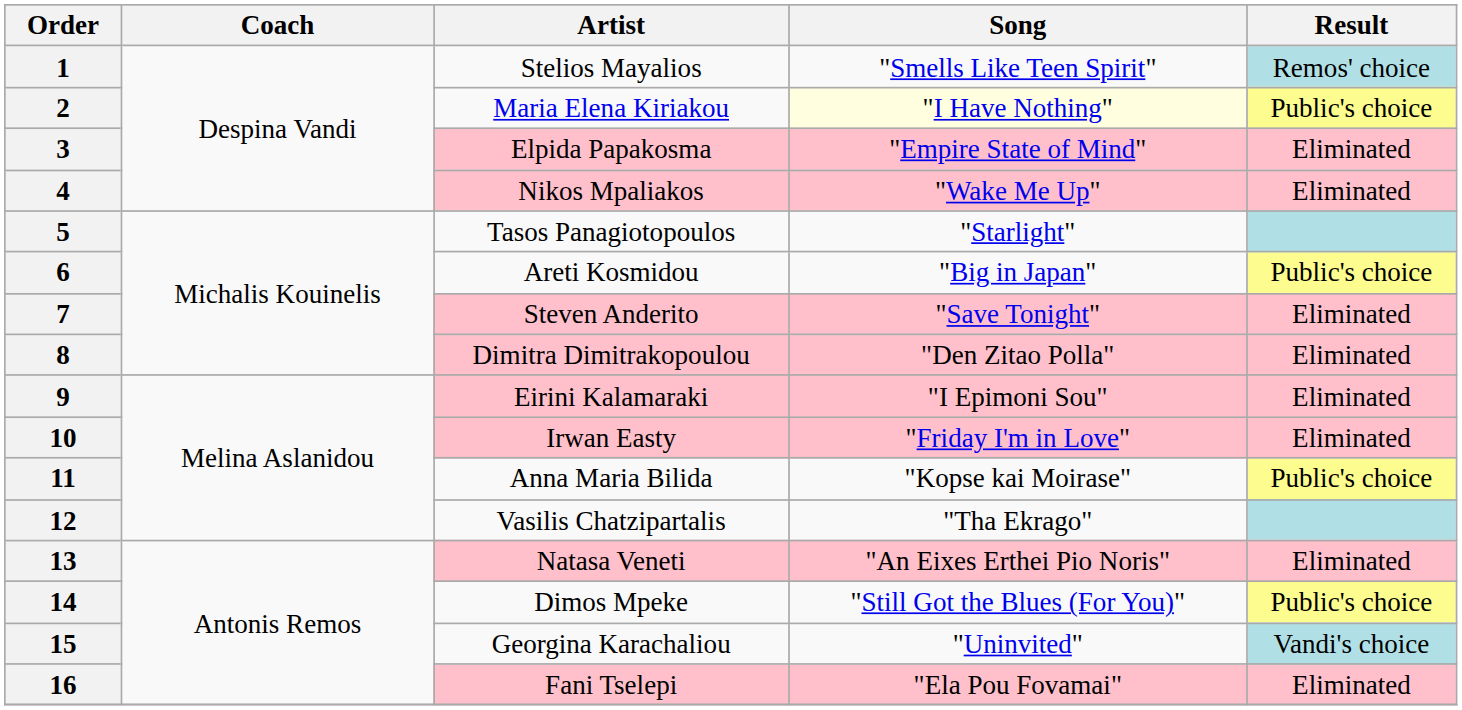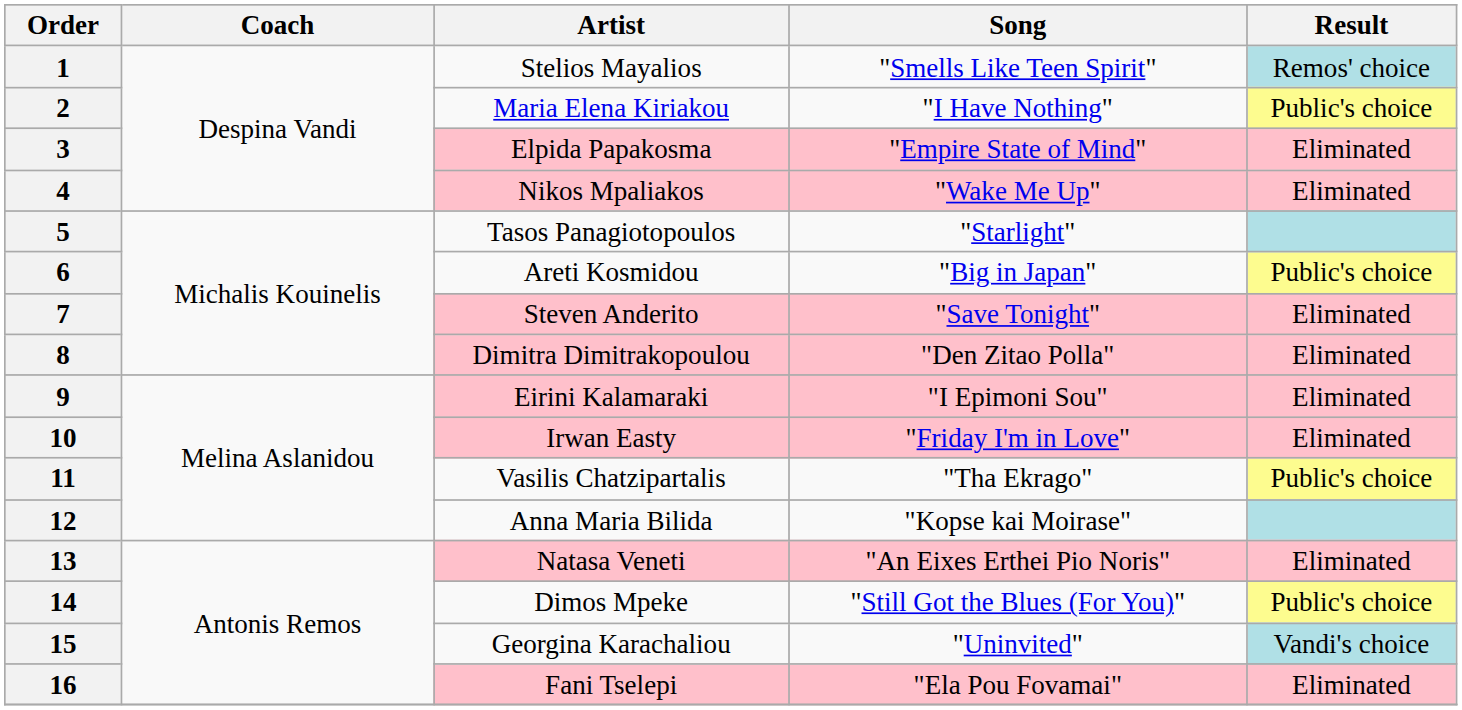 <table class="wikitable" style="text-align:center; line-height:17px; width:68%;">
 <tr>
 <th width="05%">Order</th>
 <th width="15%">Coach</th>
 <th width="17%">Artist</th>
 <th width="22%">Song</th>
 <th width="10%">Result</th>
 </tr>
 <tr>
 <th>1</th>
 <td rowspan="4">Despina Vandi</td>
 <td>Stelios Mayalios</td>
 <td>"<a href='#'>Smells Like Teen Spirit</a>"</td>
 <td style="background:#B0E0E6;">Remos' choice</td>
 </tr>
 <tr>
 <th>2</th>
 <td><a href='#'>Maria Elena Kiriakou</a></td>
-<td style="background: lightyellow;">"<a href='#'>I Have Nothing</a>"</td>
+<td>"<a href='#'>I Have Nothing</a>"</td>
 <td style="background:#fdfc8f;">Public's choice</td>
 </tr>
 <tr>
 <th>3</th>
 <td style="background:pink;">Elpida Papakosma</td>
 <td style="background:pink;">"<a href='#'>Empire State of Mind</a>"</td>
 <td style="background:pink;">Eliminated</td>
 </tr>
 <tr>
 <th>4</th>
 <td style="background:pink;">Nikos Mpaliakos</td>
 <td style="background:pink;">"<a href='#'>Wake Me Up</a>"</td>
 <td style="background:pink;">Eliminated</td>
 </tr>
 <tr>
 <th>5</th>
 <td rowspan="4">Michalis Kouinelis</td>
 <td>Tasos Panagiotopoulos</td>
 <td>"<a href='#'>Starlight</a>"</td>
 <td style="background:#B0E0E6;"></td>
 </tr>
 <tr>
 <th>6</th>
 <td>Areti Kosmidou</td>
 <td>"<a href='#'>Big in Japan</a>"</td>
 <td style="background:#fdfc8f;">Public's choice</td>
 </tr>
 <tr>
 <th>7</th>
 <td style="background:pink;">Steven Anderito</td>
 <td style="background:pink;">"<a href='#'>Save Tonight</a>"</td>
 <td style="background:pink;">Eliminated</td>
 </tr>
 <tr>
 <th>8</th>
 <td style="background:pink;">Dimitra Dimitrakopoulou</td>
 <td style="background:pink;">"Den Zitao Polla"</td>
 <td style="background:pink;">Eliminated</td>
 </tr>
 <tr>
 <th>9</th>
 <td rowspan="4">Melina Aslanidou</td>
 <td style="background:pink;">Eirini Kalamaraki</td>
 <td style="background:pink;">"I Epimoni Sou"</td>
 <td style="background:pink;">Eliminated</td>
 </tr>
 <tr>
 <th>10</th>
 <td style="background:pink;">Irwan Easty</td>
 <td style="background:pink;">"<a href='#'>Friday I'm in Love</a>"</td>
 <td style="background:pink;">Eliminated</td>
 </tr>
 <tr>
 <th>11</th>
-<td>Anna Maria Bilida</td>
-<td>"Kopse kai Moirase"</td>
+<td>Vasilis Chatzipartalis</td>
+<td>"Tha Ekrago"</td>
 <td style="background:#fdfc8f;">Public's choice</td>
 </tr>
 <tr>
 <th>12</th>
-<td>Vasilis Chatzipartalis</td>
-<td>"Tha Ekrago"</td>
+<td>Anna Maria Bilida</td>
+<td>"Kopse kai Moirase"</td>
 <td style="background:#B0E0E6;"></td>
 </tr>
 <tr>
 <th>13</th>
 <td rowspan="4">Antonis Remos</td>
 <td style="background:pink;">Natasa Veneti</td>
 <td style="background:pink;">"An Eixes Erthei Pio Noris"</td>
 <td style="background:pink;">Eliminated</td>
 </tr>
 <tr>
 <th>14</th>
 <td>Dimos Mpeke</td>
 <td>"<a href='#'>Still Got the Blues (For You)</a>"</td>
 <td style="background:#fdfc8f;">Public's choice</td>
 </tr>
 <tr>
 <th>15</th>
 <td>Georgina Karachaliou</td>
 <td>"<a href='#'>Uninvited</a>"</td>
 <td style="background:#B0E0E6;">Vandi's choice</td>
 </tr>
 <tr>
 <th>16</th>
 <td style="background:pink;">Fani Tselepi</td>
 <td style="background:pink;">"Ela Pou Fovamai"</td>
 <td style="background:pink;">Eliminated</td>
 </tr>
 <tr>
 </tr>
 </table>
